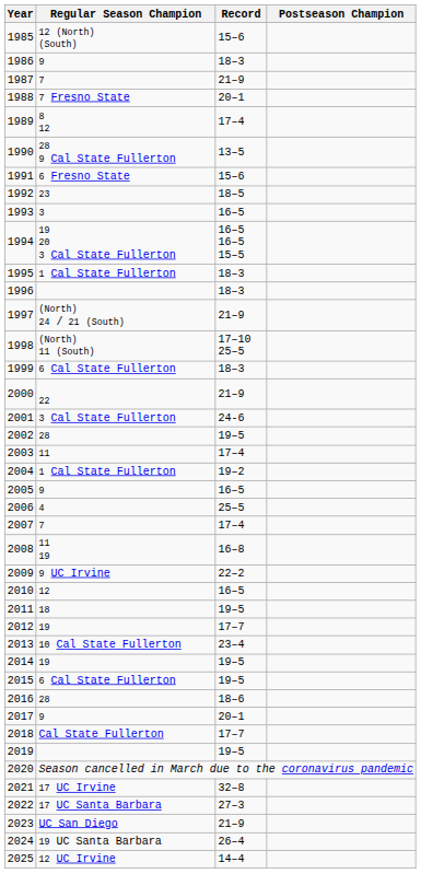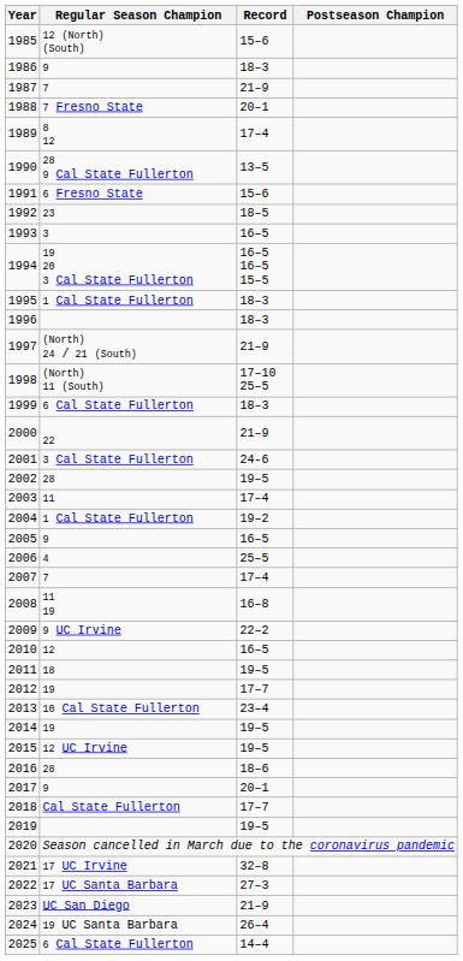 <table class=wikitable>
 <tr>
 <th>Year</th>
 <th>Regular Season Champion</th>
 <th>Record</th>
 <th>Postseason Champion</th>
 </tr>
 <tr>
 <td>1985</td>
 <td><small> 12</small>  <small>(North)</small><br> <small>(South)</small></td>
 <td>15–6</td>
 <td></td>
 </tr>
 <tr>
 <td>1986</td>
 <td><small> 9</small> </td>
 <td>18–3</td>
 <td></td>
 </tr>
 <tr>
 <td>1987</td>
 <td><small> 7</small> </td>
 <td>21–9</td>
 <td></td>
 </tr>
 <tr>
 <td>1988</td>
 <td><small> 7</small> <a href='#'>Fresno State</a></td>
 <td>20–1</td>
 <td></td>
 </tr>
 <tr>
 <td>1989</td>
 <td><small> 8</small> <br><small> 12</small> </td>
 <td>17–4</td>
 <td></td>
 </tr>
 <tr>
 <td>1990</td>
 <td><small> 28</small> <br><small> 9</small> <a href='#'>Cal State Fullerton</a></td>
 <td>13–5</td>
 <td></td>
 </tr>
 <tr>
 <td>1991</td>
 <td><small> 6</small> <a href='#'>Fresno State</a><br></td>
 <td>15–6</td>
 <td></td>
 </tr>
 <tr>
 <td>1992</td>
 <td><small> 23</small> </td>
 <td>18–5</td>
 <td></td>
 </tr>
 <tr>
 <td>1993</td>
 <td><small> 3</small> </td>
 <td>16–5</td>
 <td></td>
 </tr>
 <tr>
 <td>1994</td>
 <td><small> 19</small> <br><small> 20</small> <br><small> 3</small> <a href='#'>Cal State Fullerton</a></td>
 <td>16–5<br>16–5<br>15–5</td>
 <td></td>
 </tr>
 <tr>
 <td>1995</td>
 <td><small> 1</small> <a href='#'>Cal State Fullerton</a></td>
 <td>18–3</td>
 <td></td>
 </tr>
 <tr>
 <td>1996</td>
 <td></td>
 <td>18–3</td>
 <td></td>
 </tr>
 <tr>
 <td>1997</td>
 <td> <small>(North)</small><br> <small> 24</small> /<small> 21</small>  <small>(South)</small></td>
 <td>21–9</td>
 <td></td>
 </tr>
 <tr>
 <td>1998</td>
 <td> <small>(North)</small><br> <small> 11</small>  <small>(South)</small></td>
 <td>17–10<br>25–5</td>
 <td></td>
 </tr>
 <tr>
 <td>1999</td>
 <td><small> 6</small> <a href='#'>Cal State Fullerton</a></td>
 <td>18–3</td>
 <td></td>
 </tr>
 <tr>
 <td>2000</td>
 <td><br><small> 22</small> </td>
 <td>21–9</td>
 <td></td>
 </tr>
 <tr>
 <td>2001</td>
 <td><small> 3</small> <a href='#'>Cal State Fullerton</a></td>
 <td>24-6</td>
 <td></td>
 </tr>
 <tr>
 <td>2002</td>
 <td><small> 28</small> </td>
 <td>19–5</td>
 <td></td>
 </tr>
 <tr>
 <td>2003</td>
 <td><small> 11</small> </td>
 <td>17–4</td>
 <td></td>
 </tr>
 <tr>
 <td>2004</td>
 <td><small> 1</small> <a href='#'>Cal State Fullerton</a></td>
 <td>19–2</td>
 <td></td>
 </tr>
 <tr>
 <td>2005</td>
 <td><small> 9</small> </td>
 <td>16–5</td>
 <td></td>
 </tr>
 <tr>
 <td>2006</td>
 <td><small> 4</small> </td>
 <td>25–5</td>
 <td></td>
 </tr>
 <tr>
 <td>2007</td>
 <td><small> 7</small> </td>
 <td>17–4</td>
 <td></td>
 </tr>
 <tr>
 <td>2008</td>
 <td><small> 11</small> <br><small> 19</small> </td>
 <td>16–8</td>
 <td></td>
 </tr>
 <tr>
 <td>2009</td>
 <td><small> 9</small> <a href='#'>UC Irvine</a></td>
 <td>22–2</td>
 <td></td>
 </tr>
 <tr>
 <td>2010</td>
 <td><small> 12</small> </td>
 <td>16–5</td>
 <td></td>
 </tr>
 <tr>
 <td>2011</td>
 <td><small> 18</small> </td>
 <td>19–5</td>
 <td></td>
 </tr>
 <tr>
 <td>2012</td>
 <td><small> 19</small> </td>
 <td>17–7</td>
 <td></td>
 </tr>
 <tr>
 <td>2013</td>
 <td><small> 10</small> <a href='#'>Cal State Fullerton</a></td>
 <td>23–4</td>
 <td></td>
 </tr>
 <tr>
 <td>2014</td>
 <td><small> 19</small> </td>
 <td>19–5</td>
 <td></td>
 </tr>
 <tr>
 <td>2015</td>
-<td><small> 6</small> <a href='#'>Cal State Fullerton</a></td>
+<td><small> 12</small> <a href='#'>UC Irvine</a></td>
 <td>19–5</td>
 <td></td>
 </tr>
 <tr>
 <td>2016</td>
 <td><small> 28</small> </td>
 <td>18–6</td>
 <td></td>
 </tr>
 <tr>
 <td>2017</td>
 <td><small> 9</small> </td>
 <td>20–1</td>
 <td></td>
 </tr>
 <tr>
 <td>2018</td>
 <td><a href='#'>Cal State Fullerton</a></td>
 <td>17–7</td>
 <td></td>
 </tr>
 <tr>
 <td>2019</td>
 <td></td>
 <td>19–5</td>
 <td></td>
 </tr>
 <tr>
 <td>2020</td>
 <td colspan=3 align=center><em>Season cancelled in March due to the <a href='#'>coronavirus pandemic</a></em></td>
 </tr>
 <tr>
 <td>2021</td>
 <td><small> 17</small> <a href='#'>UC Irvine</a></td>
 <td>32–8</td>
 <td></td>
 </tr>
 <tr>
 <td>2022</td>
 <td><small> 17</small> <a href='#'>UC Santa Barbara</a></td>
 <td>27–3</td>
 <td></td>
 </tr>
 <tr>
 <td>2023</td>
 <td><a href='#'>UC San Diego</a></td>
 <td>21–9</td>
 <td></td>
 </tr>
 <tr>
 <td>2024</td>
 <td><small> 19</small> UC Santa Barbara</td>
 <td>26–4</td>
 <td></td>
 </tr>
 <tr>
 <td>2025</td>
-<td><small> 12</small> <a href='#'>UC Irvine</a></td>
+<td><small> 6</small> <a href='#'>Cal State Fullerton</a></td>
 <td>14–4</td>
 <td></td>
 </tr>
 </table>
